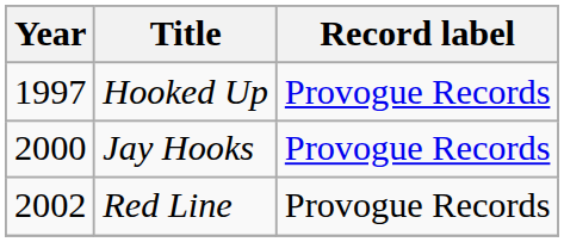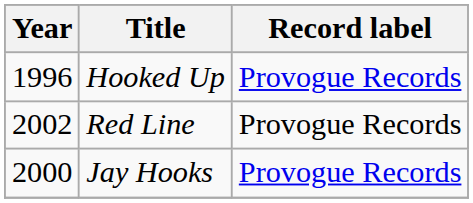 <table class="wikitable sortable">
 <tr>
 <th>Year</th>
 <th>Title</th>
 <th>Record label</th>
 </tr>
 <tr>
-<td>1997</td>
+<td>1996</td>
 <td><em>Hooked Up</em></td>
-<td style="text-align:center;"><a href='#'>Provogue Records</a></td>
-</tr>
-<tr>
-<td>2000</td>
-<td><em>Jay Hooks</em></td>
 <td style="text-align:center;"><a href='#'>Provogue Records</a></td>
 </tr>
 <tr>
 <td>2002</td>
 <td><em>Red Line</em></td>
 <td style="text-align:center;">Provogue Records</td>
 </tr>
 <tr>
+<td>2000</td>
+<td><em>Jay Hooks</em></td>
+<td style="text-align:center;"><a href='#'>Provogue Records</a></td>
+</tr>
+<tr>
 </tr>
 </table>
